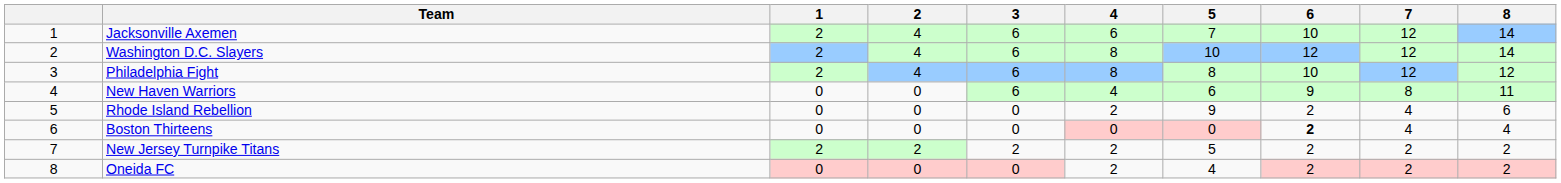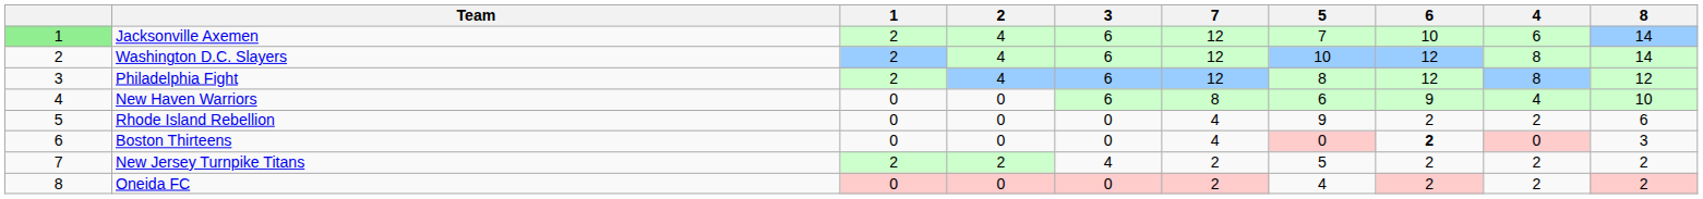 <table class="wikitable" style="text-align:center; line-height: 90%; font-size:90%; width:100%">
 <tr>
 <th width=20 abbr="Position"></th>
 <th width=175>Team</th>
 <th width=20 abbr="Round 1">1</th>
 <th width=20 abbr="Round 2">2</th>
 <th width=20 abbr="Round 3">3</th>
-<th width=20 abbr="Round 4">4</th>
+<th width=20 abbr="Round 7">7</th>
 <th width=20 abbr="Round 5">5</th>
 <th width=20 abbr="Round 6">6</th>
-<th width=20 abbr="Round 7">7</th>
+<th width=20 abbr="Round 4">4</th>
 <th width=20 abbr="Round 8">8</th>
 </tr>
 <tr>
-<td>1</td>
+<td style="background: lightgreen;">1</td>
 <td style="text-align:left;"> <a href='#'>Jacksonville Axemen</a></td>
 <td style="background: #ccffcc;">2</td>
 <td style="background: #ccffcc;">4</td>
 <td style="background: #ccffcc;">6</td>
-<td style="background: #ccffcc;">6</td>
+<td style="background: #ccffcc;">12</td>
 <td style="background: #ccffcc;">7</td>
 <td style="background: #ccffcc;">10</td>
-<td style="background: #ccffcc;">12</td>
+<td style="background: #ccffcc;">6</td>
 <td style="background: #99ccff;">14</td>
 </tr>
 <tr>
 <td>2</td>
 <td style="text-align:left;"> <a href='#'>Washington D.C. Slayers</a></td>
 <td style="background: #99ccff;">2</td>
 <td style="background: #ccffcc;">4</td>
 <td style="background: #ccffcc;">6</td>
-<td style="background: #ccffcc;">8</td>
+<td style="background: #ccffcc;">12</td>
 <td style="background: #99ccff;">10</td>
 <td style="background: #99ccff;">12</td>
-<td style="background: #ccffcc;">12</td>
+<td style="background: #ccffcc;">8</td>
 <td style="background: #ccffcc;">14</td>
 </tr>
 <tr>
 <td>3</td>
 <td style="text-align:left;"> <a href='#'>Philadelphia Fight</a></td>
 <td style="background: #ccffcc;">2</td>
 <td style="background: #99ccff;">4</td>
 <td style="background: #99ccff;">6</td>
+<td style="background: #99ccff;">12</td>
+<td style="background: #ccffcc;">8</td>
+<td style="background: #ccffcc;">12</td>
 <td style="background: #99ccff;">8</td>
-<td style="background: #ccffcc;">8</td>
-<td style="background: #ccffcc;">10</td>
-<td style="background: #99ccff;">12</td>
 <td style="background: #ccffcc;">12</td>
 </tr>
 <tr>
 <td>4</td>
 <td style="text-align:left;"> <a href='#'>New Haven Warriors</a></td>
 <td>0</td>
 <td>0</td>
 <td style="background: #ccffcc;">6</td>
-<td style="background: #ccffcc;">4</td>
+<td style="background: #ccffcc;">8</td>
 <td style="background: #ccffcc;">6</td>
 <td style="background: #ccffcc;">9</td>
-<td style="background: #ccffcc;">8</td>
-<td style="background: #ccffcc;">11</td>
+<td style="background: #ccffcc;">4</td>
+<td style="background: #ccffcc;">10</td>
 </tr>
 <tr>
 <td>5</td>
 <td style="text-align:left;"> <a href='#'>Rhode Island Rebellion</a></td>
 <td>0</td>
 <td>0</td>
 <td>0</td>
-<td>2</td>
+<td>4</td>
 <td>9</td>
 <td>2</td>
-<td>4</td>
+<td>2</td>
 <td>6</td>
 </tr>
 <tr>
 <td>6</td>
 <td style="text-align:left;"> <a href='#'>Boston Thirteens</a></td>
 <td>0</td>
 <td>0</td>
 <td>0</td>
-<td style="background: #ffcccc;">0</td>
+<td>4</td>
 <td style="background: #ffcccc;">0</td>
 <td><strong>2</strong></td>
-<td>4</td>
-<td>4</td>
+<td style="background: #ffcccc;">0</td>
+<td>3</td>
 </tr>
 <tr>
 <td>7</td>
 <td style="text-align:left;"> <a href='#'>New Jersey Turnpike Titans</a></td>
 <td style="background: #ccffcc;">2</td>
 <td style="background: #ccffcc;">2</td>
-<td>2</td>
+<td>4</td>
 <td>2</td>
 <td>5</td>
 <td>2</td>
 <td>2</td>
 <td>2</td>
 </tr>
 <tr>
 <td>8</td>
 <td style="text-align:left;"> <a href='#'>Oneida FC</a></td>
 <td style="background: #ffcccc;">0</td>
 <td style="background: #ffcccc;">0</td>
 <td style="background: #ffcccc;">0</td>
-<td>2</td>
+<td style="background: #ffcccc;">2</td>
 <td>4</td>
 <td style="background: #ffcccc;">2</td>
-<td style="background: #ffcccc;">2</td>
+<td>2</td>
 <td style="background: #ffcccc;">2</td>
 </tr>
 </table>
